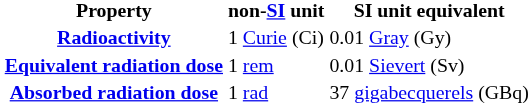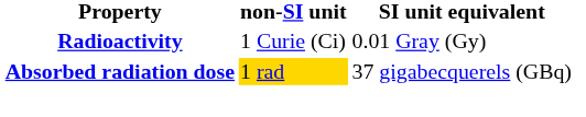 <table>
 <tr>
 <th>Property</th>
 <th>non-<a href='#'>SI</a> unit</th>
 <th>SI unit equivalent</th>
 </tr>
 <tr>
 <th><a href='#'>Radioactivity</a></th>
 <td>1 <a href='#'>Curie</a> (Ci)</td>
 <td>0.01 <a href='#'>Gray</a> (Gy)</td>
 </tr>
 <tr>
-<th><a href='#'>Equivalent radiation dose</a></th>
-<td>1 <a href='#'>rem</a></td>
-<td>0.01 <a href='#'>Sievert</a> (Sv)</td>
-</tr>
-<tr>
 <th><a href='#'>Absorbed radiation dose</a></th>
-<td>1 <a href='#'>rad</a></td>
+<td style="background: gold;">1 <a href='#'>rad</a></td>
 <td>37 <a href='#'>gigabecquerels</a> (GBq)</td>
 </tr>
 </table>
